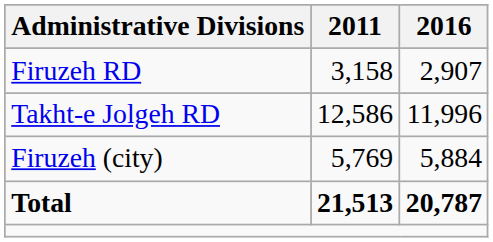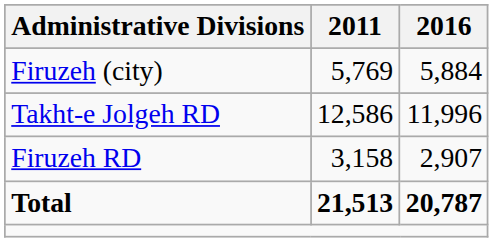 <table class="wikitable">
 <tr>
 <th>Administrative Divisions</th>
 <th>2011</th>
 <th>2016</th>
 </tr>
 <tr>
-<td><a href='#'>Firuzeh RD</a></td>
-<td style="text-align: right;">3,158</td>
-<td style="text-align: right;">2,907</td>
+<td><a href='#'>Firuzeh</a> (city)</td>
+<td style="text-align: right;">5,769</td>
+<td style="text-align: right;">5,884</td>
 </tr>
 <tr>
 <td><a href='#'>Takht-e Jolgeh RD</a></td>
 <td style="text-align: right;">12,586</td>
 <td style="text-align: right;">11,996</td>
 </tr>
 <tr>
-<td><a href='#'>Firuzeh</a> (city)</td>
-<td style="text-align: right;">5,769</td>
-<td style="text-align: right;">5,884</td>
+<td><a href='#'>Firuzeh RD</a></td>
+<td style="text-align: right;">3,158</td>
+<td style="text-align: right;">2,907</td>
 </tr>
 <tr>
 <td><strong>Total</strong></td>
 <td style="text-align: right;"><strong>21,513</strong></td>
 <td style="text-align: right;"><strong>20,787</strong></td>
 </tr>
 <tr>
 <td colspan=3></td>
 </tr>
 </table>
